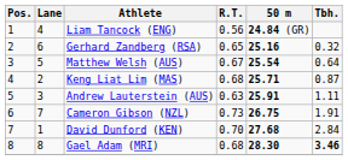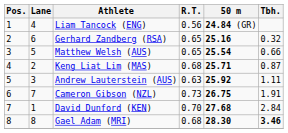 <table class="wikitable">
 <tr>
 <th>Pos.</th>
 <th>Lane</th>
 <th>Athlete</th>
 <th>R.T.</th>
 <th>50 m</th>
 <th>Tbh.</th>
 </tr>
 <tr>
 <td>1</td>
 <td>4</td>
 <td> <a href='#'>Liam Tancock</a> (<a href='#'>ENG</a>)</td>
 <td>0.56</td>
 <td><strong>24.84</strong> (GR)</td>
 <td> </td>
 </tr>
 <tr>
 <td>2</td>
 <td>6</td>
 <td> <a href='#'>Gerhard Zandberg</a> (<a href='#'>RSA</a>)</td>
 <td>0.65</td>
 <td><strong>25.16</strong></td>
 <td>0.32</td>
 </tr>
 <tr>
 <td>3</td>
 <td>5</td>
 <td> <a href='#'>Matthew Welsh</a> (<a href='#'>AUS</a>)</td>
-<td>0.67</td>
+<td>0.65</td>
 <td><strong>25.54</strong></td>
-<td>0.64</td>
+<td>0.66</td>
 </tr>
 <tr>
 <td>4</td>
 <td>2</td>
 <td> <a href='#'>Keng Liat Lim</a> (<a href='#'>MAS</a>)</td>
 <td>0.68</td>
 <td><strong>25.71</strong></td>
 <td>0.87</td>
 </tr>
 <tr>
 <td>5</td>
 <td>3</td>
 <td> <a href='#'>Andrew Lauterstein</a> (<a href='#'>AUS</a>)</td>
 <td>0.63</td>
-<td><strong>25.91</strong></td>
+<td><strong>25.92</strong></td>
 <td>1.11</td>
 </tr>
 <tr>
 <td>6</td>
 <td>7</td>
 <td> <a href='#'>Cameron Gibson</a> (<a href='#'>NZL</a>)</td>
 <td>0.73</td>
 <td><strong>26.75</strong></td>
 <td>1.91</td>
 </tr>
 <tr>
 <td>7</td>
 <td>1</td>
 <td> <a href='#'>David Dunford</a> (<a href='#'>KEN</a>)</td>
 <td>0.70</td>
 <td><strong>27.68</strong></td>
 <td>2.84</td>
 </tr>
 <tr>
 <td>8</td>
 <td>8</td>
 <td> <a href='#'>Gael Adam</a> (<a href='#'>MRI</a>)</td>
 <td>0.68</td>
 <td><strong>28.30</strong></td>
 <td><strong>3.46</strong></td>
 </tr>
 <tr>
 </tr>
 </table>
